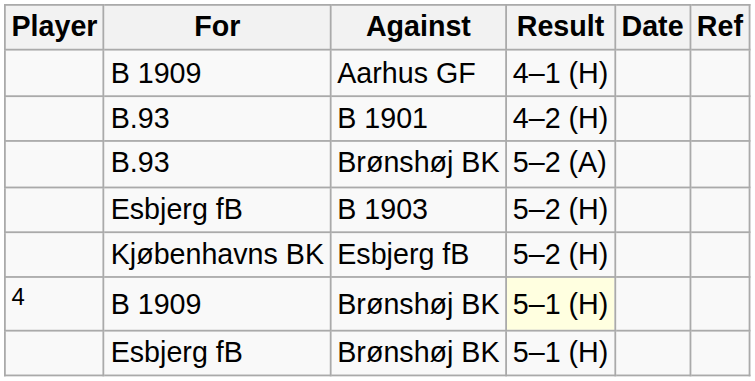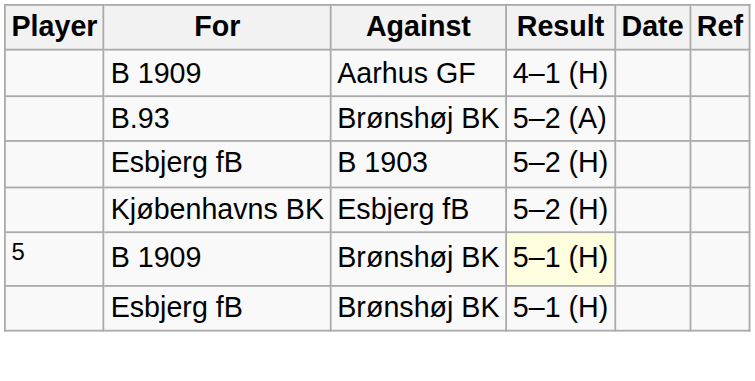 <table class="wikitable">
 <tr>
 <th>Player</th>
 <th>For</th>
 <th>Against</th>
 <th>Result</th>
 <th>Date</th>
 <th>Ref</th>
 </tr>
 <tr>
 <td> </td>
 <td>B 1909</td>
 <td>Aarhus GF</td>
 <td>4–1 (H)</td>
-<td></td>
-<td></td>
-</tr>
-<tr>
-<td> </td>
-<td>B.93</td>
-<td>B 1901</td>
-<td>4–2 (H)</td>
 <td></td>
 <td></td>
 </tr>
 <tr>
 <td> </td>
 <td>B.93</td>
 <td>Brønshøj BK</td>
 <td>5–2 (A)</td>
 <td></td>
 <td></td>
 </tr>
 <tr>
 <td> </td>
 <td>Esbjerg fB</td>
 <td>B 1903</td>
 <td>5–2 (H)</td>
 <td></td>
 <td></td>
 </tr>
 <tr>
 <td> </td>
 <td>Kjøbenhavns BK</td>
 <td>Esbjerg fB</td>
 <td>5–2 (H)</td>
 <td></td>
 <td></td>
 </tr>
 <tr>
-<td> <sup>4</sup></td>
+<td> <sup>5</sup></td>
 <td>B 1909</td>
 <td>Brønshøj BK</td>
 <td style="background: lightyellow;">5–1 (H)</td>
 <td></td>
 <td></td>
 </tr>
 <tr>
 <td> </td>
 <td>Esbjerg fB</td>
 <td>Brønshøj BK</td>
 <td>5–1 (H)</td>
 <td></td>
 <td></td>
 </tr>
 </table>
